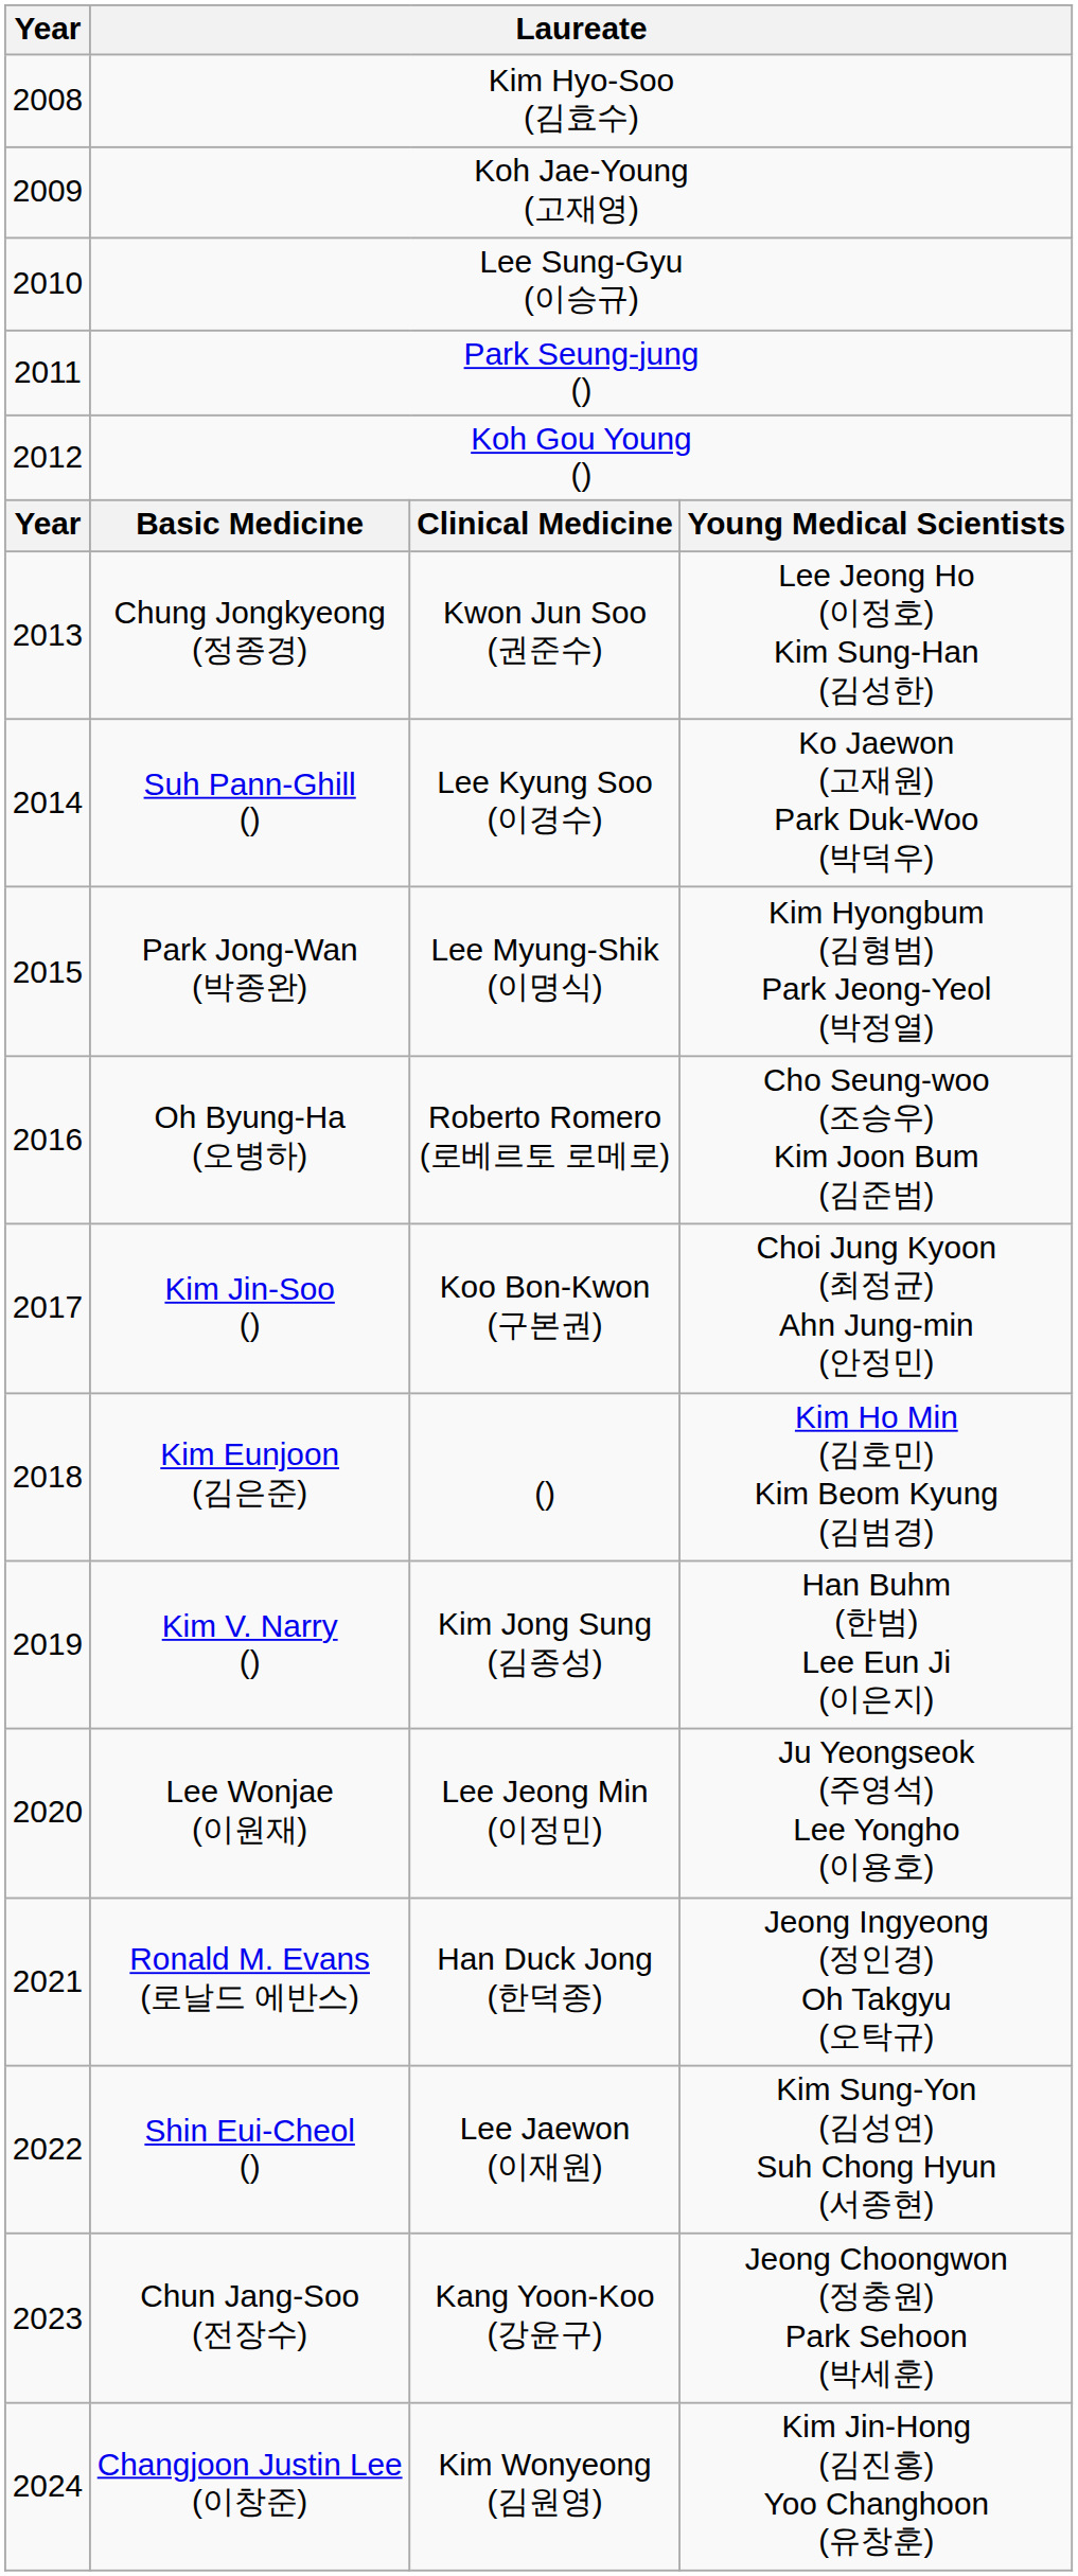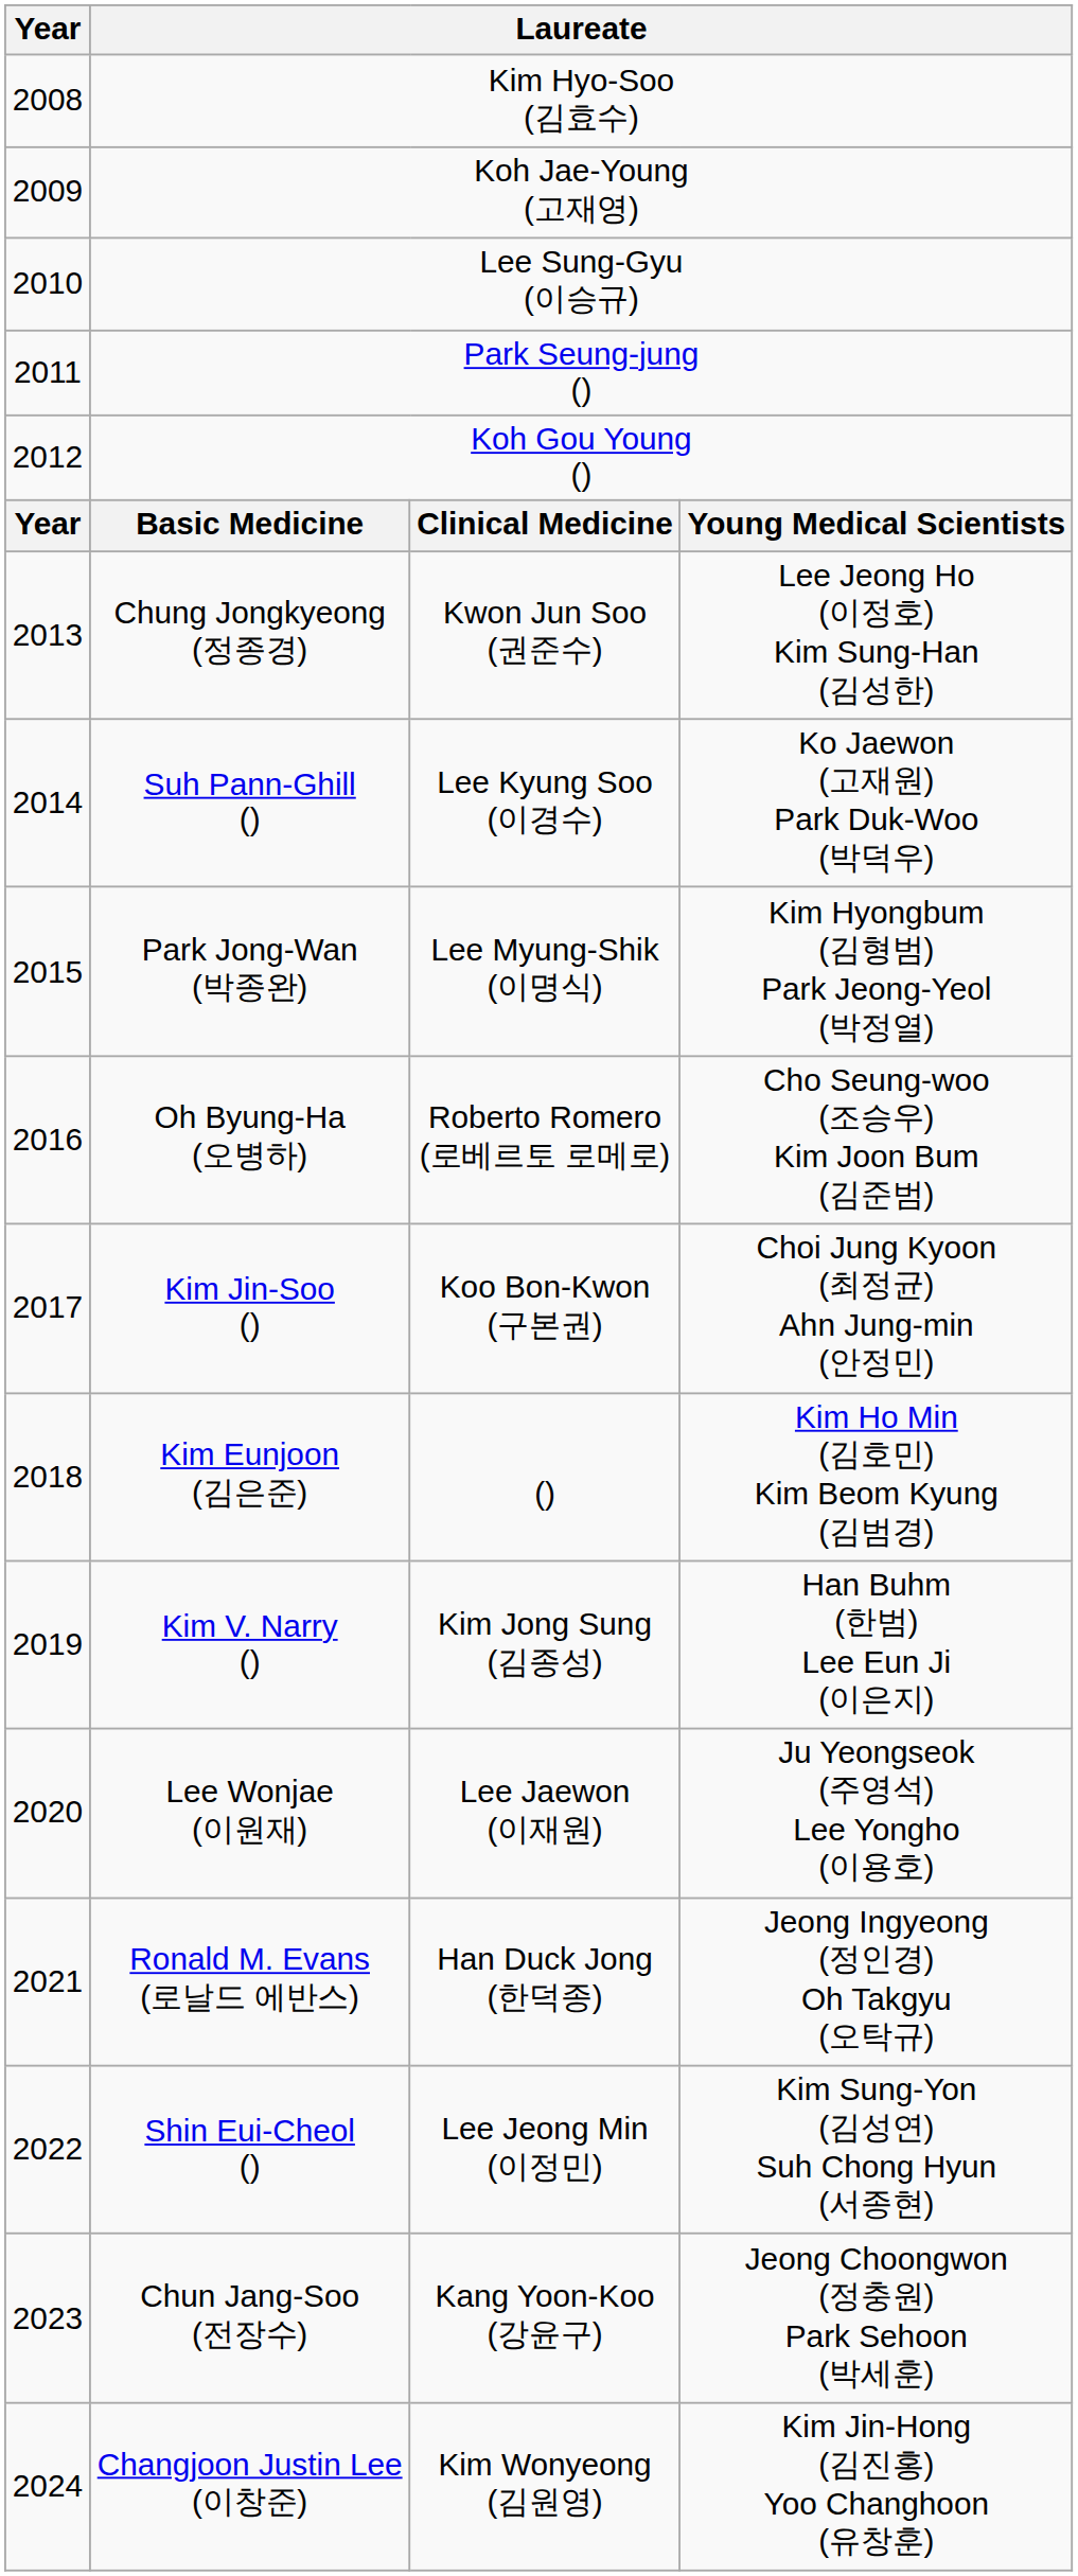 <table class="wikitable" style="text-align:center;">
 <tr>
 <th>Year</th>
 <th colspan="3">Laureate</th>
 </tr>
 <tr>
 <td>2008</td>
 <td colspan="3" style="text-align:center;">Kim Hyo-Soo<br>(김효수)</td>
 </tr>
 <tr>
 <td>2009</td>
 <td colspan="3" style="text-align:center;">Koh Jae-Young<br>(고재영)</td>
 </tr>
 <tr>
 <td>2010</td>
 <td colspan="3" style="text-align:center;">Lee Sung-Gyu<br>(이승규)</td>
 </tr>
 <tr>
 <td>2011</td>
 <td colspan="3" style="text-align:center;"><a href='#'>Park Seung-jung</a><br>()</td>
 </tr>
 <tr>
 <td>2012</td>
 <td colspan="3" style="text-align:center;"><a href='#'>Koh Gou Young</a><br>()</td>
 </tr>
 <tr>
 <th>Year</th>
 <th>Basic Medicine</th>
 <th>Clinical Medicine</th>
 <th>Young Medical Scientists</th>
 </tr>
 <tr>
 <td>2013</td>
 <td>Chung Jongkyeong<br>(정종경)</td>
 <td>Kwon Jun Soo<br>(권준수)</td>
 <td>Lee Jeong Ho<br>(이정호)<br>Kim Sung-Han<br>(김성한)</td>
 </tr>
 <tr>
 <td>2014</td>
 <td><a href='#'>Suh Pann-Ghill</a><br>()</td>
 <td>Lee Kyung Soo<br>(이경수)</td>
 <td>Ko Jaewon<br>(고재원)<br>Park Duk-Woo<br>(박덕우)</td>
 </tr>
 <tr>
 <td>2015</td>
 <td>Park Jong-Wan<br>(박종완)</td>
 <td>Lee Myung-Shik<br>(이명식)</td>
 <td>Kim Hyongbum<br>(김형범)<br>Park Jeong-Yeol<br>(박정열)</td>
 </tr>
 <tr>
 <td>2016</td>
 <td>Oh Byung-Ha<br>(오병하)</td>
 <td>Roberto Romero<br>(로베르토 로메로)</td>
 <td>Cho Seung-woo<br>(조승우)<br>Kim Joon Bum<br>(김준범)</td>
 </tr>
 <tr>
 <td>2017</td>
 <td><a href='#'>Kim Jin-Soo</a><br>()</td>
 <td>Koo Bon-Kwon<br>(구본권)</td>
 <td>Choi Jung Kyoon<br>(최정균)<br>Ahn Jung-min<br>(안정민)</td>
 </tr>
 <tr>
 <td>2018</td>
 <td><a href='#'>Kim Eunjoon</a><br>(김은준)</td>
 <td><br>()</td>
 <td><a href='#'>Kim Ho Min</a><br>(김호민)<br>Kim Beom Kyung<br>(김범경)</td>
 </tr>
 <tr>
 <td>2019</td>
 <td><a href='#'>Kim V. Narry</a><br>()</td>
 <td>Kim Jong Sung<br>(김종성)</td>
 <td>Han Buhm<br>(한범)<br>Lee Eun Ji<br>(이은지)</td>
 </tr>
 <tr>
 <td>2020</td>
 <td>Lee Wonjae<br>(이원재)</td>
-<td>Lee Jeong Min<br>(이정민)</td>
+<td>Lee Jaewon<br>(이재원)</td>
 <td>Ju Yeongseok<br>(주영석)<br>Lee Yongho<br>(이용호)</td>
 </tr>
 <tr>
 <td>2021</td>
 <td><a href='#'>Ronald M. Evans</a><br>(로날드 에반스)</td>
 <td>Han Duck Jong<br>(한덕종)</td>
 <td>Jeong Ingyeong<br>(정인경)<br>Oh Takgyu<br>(오탁규)</td>
 </tr>
 <tr>
 <td>2022</td>
 <td><a href='#'>Shin Eui-Cheol</a><br>()</td>
-<td>Lee Jaewon<br>(이재원)</td>
+<td>Lee Jeong Min<br>(이정민)</td>
 <td>Kim Sung-Yon<br>(김성연)<br>Suh Chong Hyun<br>(서종현)</td>
 </tr>
 <tr>
 <td>2023</td>
 <td>Chun Jang-Soo<br>(전장수)</td>
 <td>Kang Yoon-Koo<br>(강윤구)</td>
 <td>Jeong Choongwon<br>(정충원)<br>Park Sehoon<br>(박세훈)</td>
 </tr>
 <tr>
 <td>2024</td>
 <td><a href='#'>Changjoon Justin Lee</a><br>(이창준)</td>
 <td>Kim Wonyeong<br>(김원영)</td>
 <td>Kim Jin-Hong<br>(김진홍)<br>Yoo Changhoon<br>(유창훈)</td>
 </tr>
 </table>
